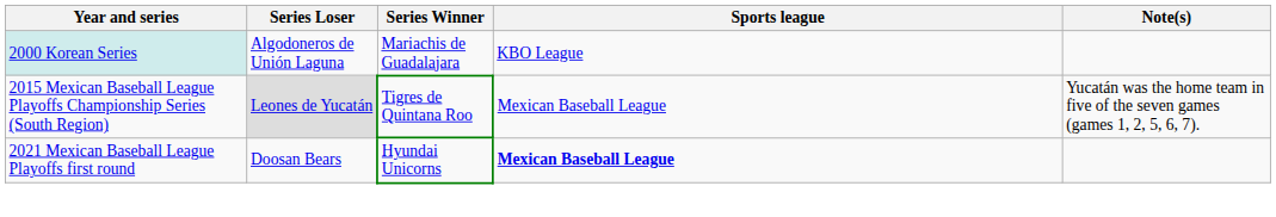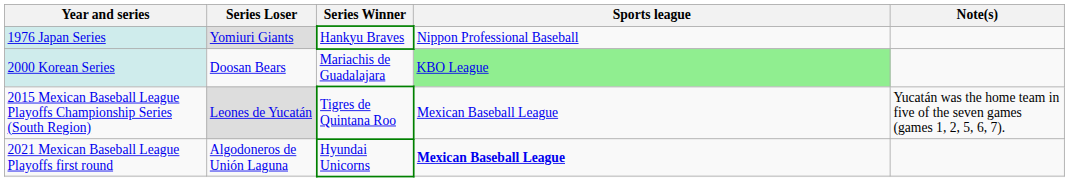 <table class="wikitable">
 <tr>
 <th>Year and series</th>
 <th>Series Loser</th>
 <th>Series Winner</th>
 <th width="45%">Sports league</th>
 <th>Note(s)</th>
 </tr>
 <tr>
+<td bgcolor="#cfecec"><a href='#'>1976 Japan Series</a></td>
+<td bgcolor="#dddddd"><a href='#'>Yomiuri Giants</a></td>
+<td style="border-bottom:2px solid green; border-top:2px solid green; border-left:2px solid green; border-right:2px solid green"><a href='#'>Hankyu Braves</a></td>
+<td><a href='#'>Nippon Professional Baseball</a></td>
+<td></td>
+</tr>
+<tr>
 <td bgcolor="cfecec"><a href='#'>2000 Korean Series</a></td>
-<td><a href='#'>Algodoneros de Unión Laguna</a></td>
+<td><a href='#'>Doosan Bears</a></td>
 <td><a href='#'>Mariachis de Guadalajara</a></td>
-<td><a href='#'>KBO League</a></td>
+<td style="background: lightgreen;"><a href='#'>KBO League</a></td>
 <td></td>
 </tr>
 <tr>
 <td><a href='#'>2015 Mexican Baseball League Playoffs Championship Series (South Region)</a></td>
 <td bgcolor="#dddddd"><a href='#'>Leones de Yucatán</a></td>
 <td style="border-bottom:2px solid green; border-top:2px solid green; border-left:2px solid green; border-right:2px solid green"><a href='#'>Tigres de Quintana Roo</a></td>
 <td><a href='#'>Mexican Baseball League</a></td>
 <td>Yucatán was the home team in five of the seven games (games 1, 2, 5, 6, 7).</td>
 </tr>
 <tr>
 <td><a href='#'>2021 Mexican Baseball League Playoffs first round</a></td>
-<td><a href='#'>Doosan Bears</a></td>
+<td><a href='#'>Algodoneros de Unión Laguna</a></td>
 <td style="border-bottom:2px solid green; border-top:2px solid green; border-left:2px solid green; border-right:2px solid green"><a href='#'>Hyundai Unicorns</a></td>
 <td><strong><a href='#'>Mexican Baseball League</a></strong></td>
 <td></td>
 </tr>
 </table>
